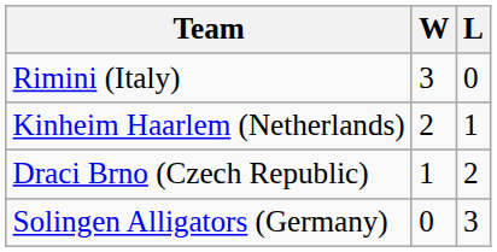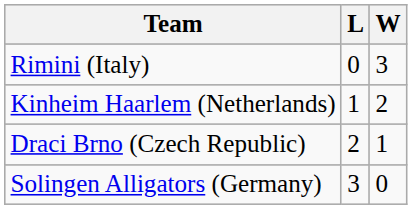 <table class="wikitable">
 <tr>
 <th>Team</th>
+<th>L</th>
 <th>W</th>
-<th>L</th>
 </tr>
 <tr>
 <td><a href='#'>Rimini</a> (Italy)</td>
+<td>0</td>
 <td>3</td>
-<td>0</td>
 </tr>
 <tr>
 <td><a href='#'>Kinheim Haarlem</a> (Netherlands)</td>
+<td>1</td>
+<td>2</td>
+</tr>
+<tr>
+<td><a href='#'>Draci Brno</a> (Czech Republic)</td>
 <td>2</td>
 <td>1</td>
 </tr>
 <tr>
-<td><a href='#'>Draci Brno</a> (Czech Republic)</td>
-<td>1</td>
-<td>2</td>
-</tr>
-<tr>
 <td><a href='#'>Solingen Alligators</a> (Germany)</td>
+<td>3</td>
 <td>0</td>
-<td>3</td>
 </tr>
 </table>
